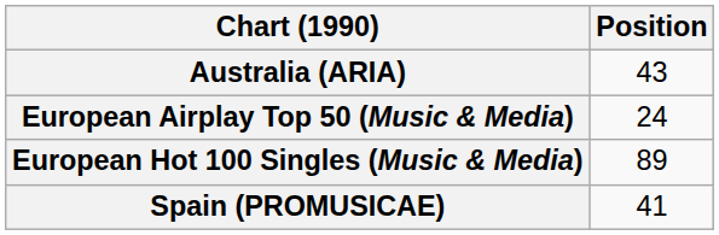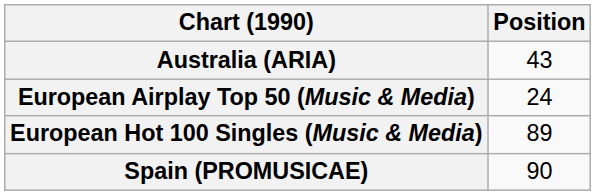 <table class="wikitable sortable plainrowheaders">
 <tr>
 <th scope="col">Chart (1990)</th>
 <th scope="col">Position</th>
 </tr>
 <tr>
 <th scope="row">Australia (ARIA)</th>
 <td style="text-align:center;">43</td>
 </tr>
 <tr>
 <th scope="row">European Airplay Top 50 (<em>Music & Media</em>)</th>
 <td style="text-align:center;">24</td>
 </tr>
 <tr>
 <th scope="row">European Hot 100 Singles (<em>Music & Media</em>)</th>
 <td style="text-align:center;">89</td>
 </tr>
 <tr>
 <th scope="row">Spain (PROMUSICAE)</th>
-<td style="text-align:center;">41</td>
+<td style="text-align:center;">90</td>
 </tr>
 </table>
